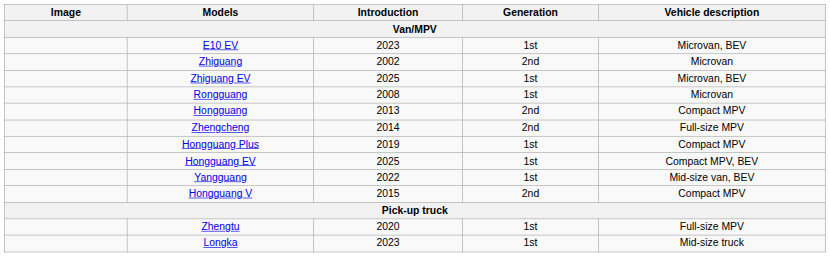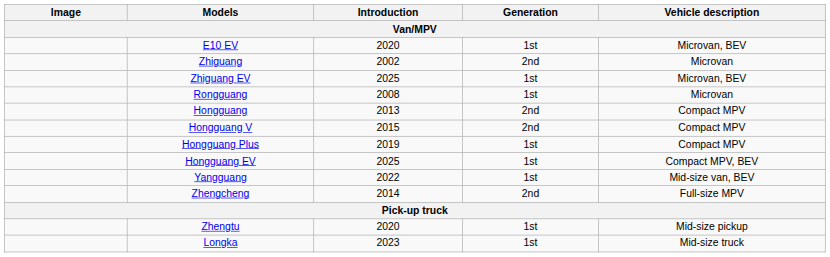 <table class="wikitable sortable" style="text-align: center; width: 100%">
 <tr>
 <th class="unsortable" width="15%">Image</th>
 <th>Models</th>
 <th>Introduction</th>
 <th class="unsortable">Generation</th>
 <th>Vehicle description</th>
 </tr>
 <tr>
 <th colspan="5">Van/MPV</th>
 </tr>
 <tr>
 <td></td>
 <td><a href='#'>E10 EV</a></td>
-<td>2023</td>
+<td>2020</td>
 <td>1st</td>
 <td>Microvan, BEV</td>
 </tr>
 <tr>
 <td></td>
 <td><a href='#'>Zhiguang</a></td>
 <td>2002</td>
 <td>2nd</td>
 <td>Microvan</td>
 </tr>
 <tr>
 <td></td>
 <td><a href='#'>Zhiguang EV</a></td>
 <td>2025</td>
 <td>1st</td>
 <td>Microvan, BEV</td>
 </tr>
 <tr>
 <td></td>
 <td><a href='#'>Rongguang</a></td>
 <td>2008</td>
 <td>1st</td>
 <td>Microvan</td>
 </tr>
 <tr>
 <td></td>
 <td><a href='#'>Hongguang</a></td>
 <td>2013</td>
 <td>2nd</td>
 <td>Compact MPV</td>
 </tr>
 <tr>
 <td></td>
-<td><a href='#'>Zhengcheng</a></td>
-<td>2014</td>
+<td><a href='#'>Hongguang V</a></td>
+<td>2015</td>
 <td>2nd</td>
-<td>Full-size MPV</td>
+<td>Compact MPV</td>
 </tr>
 <tr>
 <td></td>
 <td><a href='#'>Hongguang Plus</a></td>
 <td>2019</td>
 <td>1st</td>
 <td>Compact MPV</td>
 </tr>
 <tr>
 <td></td>
 <td><a href='#'>Hongguang EV</a></td>
 <td>2025</td>
 <td>1st</td>
 <td>Compact MPV, BEV</td>
 </tr>
 <tr>
 <td></td>
 <td><a href='#'>Yangguang</a></td>
 <td>2022</td>
 <td>1st</td>
 <td>Mid-size van, BEV</td>
 </tr>
 <tr>
 <td></td>
-<td><a href='#'>Hongguang V</a></td>
-<td>2015</td>
+<td><a href='#'>Zhengcheng</a></td>
+<td>2014</td>
 <td>2nd</td>
-<td>Compact MPV</td>
+<td>Full-size MPV</td>
 </tr>
 <tr>
 <th colspan="5">Pick-up truck</th>
 </tr>
 <tr>
 <td></td>
 <td><a href='#'>Zhengtu</a></td>
 <td>2020</td>
 <td>1st</td>
-<td>Full-size MPV</td>
+<td>Mid-size pickup</td>
 </tr>
 <tr>
 <td></td>
 <td><a href='#'>Longka</a></td>
 <td>2023</td>
 <td>1st</td>
 <td>Mid-size truck</td>
 </tr>
 </table>
